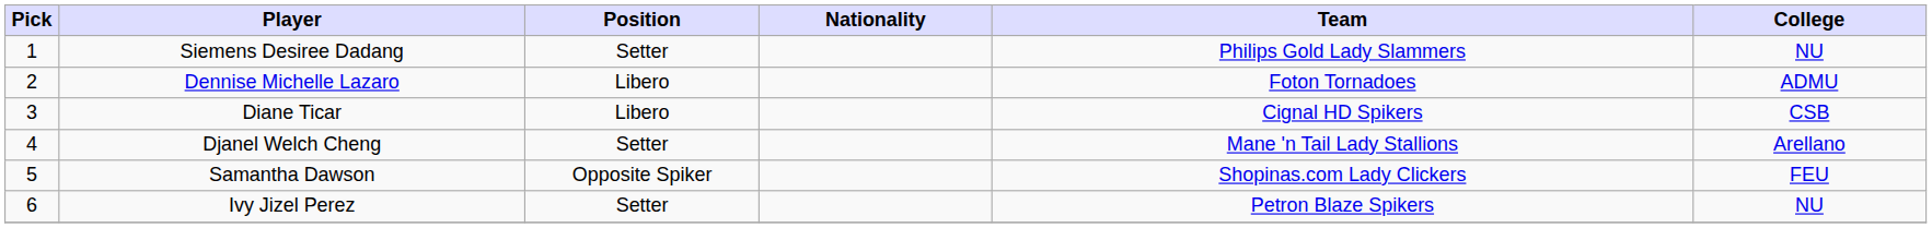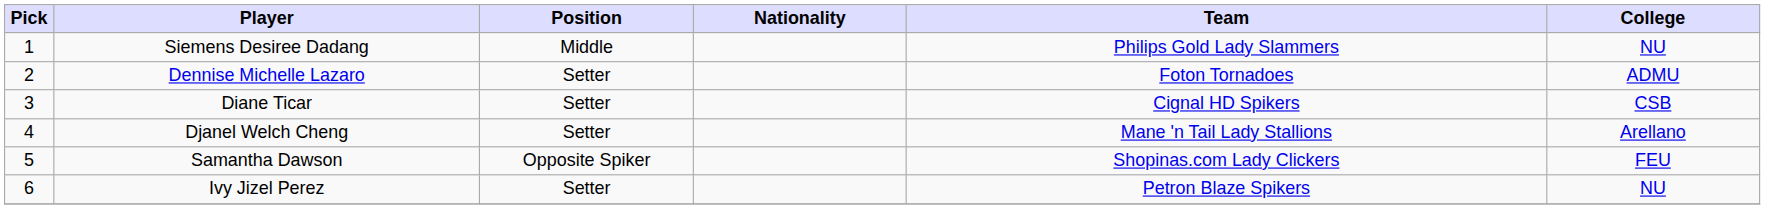 <table class="wikitable sortable sortable">
 <tr>
 <th style="background:#ddf; width:1%;">Pick</th>
 <th style="background:#ddf; width:20%;">Player</th>
 <th style="background:#ddf; width:10%;">Position</th>
 <th style="background:#ddf; width:10%;">Nationality</th>
 <th style="background:#ddf; width:30%;">Team</th>
 <th style="background:#ddf; width:10%;">College</th>
 </tr>
 <tr>
 <td align=center>1</td>
 <td align=center>Siemens Desiree Dadang</td>
-<td align=center>Setter</td>
+<td align=center>Middle</td>
 <td align=center></td>
 <td align=center><a href='#'>Philips Gold Lady Slammers</a></td>
 <td align=center><a href='#'>NU</a></td>
 </tr>
 <tr>
 <td align=center>2</td>
 <td align=center><a href='#'>Dennise Michelle Lazaro</a></td>
-<td align=center>Libero</td>
+<td align=center>Setter</td>
 <td align=center></td>
 <td align=center><a href='#'>Foton Tornadoes</a></td>
 <td align=center><a href='#'>ADMU</a></td>
 </tr>
 <tr>
 <td align=center>3</td>
 <td align=center>Diane Ticar</td>
-<td align=center>Libero</td>
+<td align=center>Setter</td>
 <td align=center></td>
 <td align=center><a href='#'>Cignal HD Spikers</a></td>
 <td align=center><a href='#'>CSB</a></td>
 </tr>
 <tr>
 <td align=center>4</td>
 <td align=center>Djanel Welch Cheng</td>
 <td align=center>Setter</td>
 <td align=center></td>
 <td align=center><a href='#'>Mane 'n Tail Lady Stallions</a></td>
 <td align=center><a href='#'>Arellano</a></td>
 </tr>
 <tr>
 <td align=center>5</td>
 <td align=center>Samantha Dawson</td>
 <td align=center>Opposite Spiker</td>
 <td align=center></td>
 <td align=center><a href='#'>Shopinas.com Lady Clickers</a></td>
 <td align=center><a href='#'>FEU</a></td>
 </tr>
 <tr>
 <td align=center>6</td>
 <td align=center>Ivy Jizel Perez</td>
 <td align=center>Setter</td>
 <td align=center></td>
 <td align=center><a href='#'>Petron Blaze Spikers</a></td>
 <td align=center><a href='#'>NU</a></td>
 </tr>
 <tr>
 </tr>
 </table>
